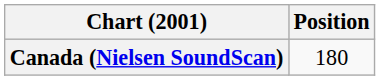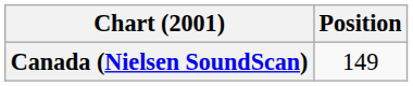 <table class="wikitable plainrowheaders" style="text-align:center">
 <tr>
 <th scope="col">Chart (2001)</th>
 <th scope="col">Position</th>
 </tr>
 <tr>
 <th scope="row">Canada (<a href='#'>Nielsen SoundScan</a>)</th>
-<td>180</td>
+<td>149</td>
 </tr>
 </table>
